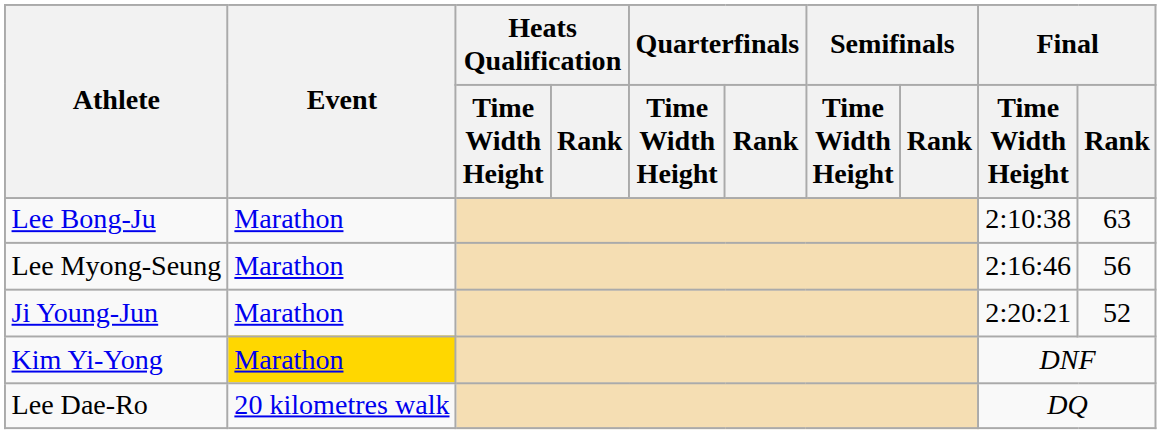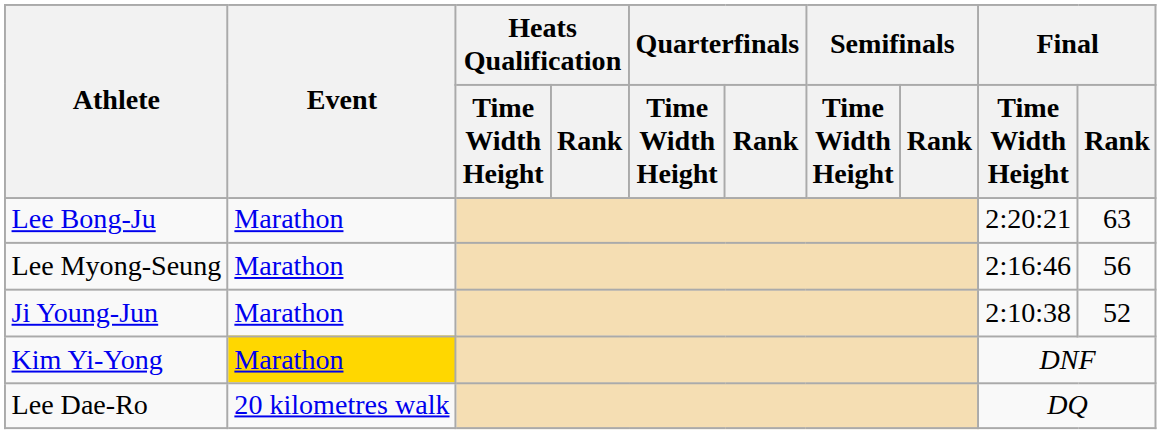 <table class=wikitable style="font-size:90%; ">
 <tr>
 <th rowspan="2">Athlete</th>
 <th rowspan="2">Event</th>
 <th colspan="2">Heats<br>Qualification</th>
 <th colspan="2">Quarterfinals</th>
 <th colspan="2">Semifinals</th>
 <th colspan="2">Final</th>
 </tr>
 <tr>
 <th>Time<br>Width<br>Height</th>
 <th>Rank</th>
 <th>Time<br>Width<br>Height</th>
 <th>Rank</th>
 <th>Time<br>Width<br>Height</th>
 <th>Rank</th>
 <th>Time<br>Width<br>Height</th>
 <th>Rank</th>
 </tr>
 <tr>
 <td><a href='#'>Lee Bong-Ju</a></td>
 <td><a href='#'>Marathon</a></td>
 <td colspan=6 bgcolor="wheat"></td>
-<td align=center>2:10:38</td>
+<td align=center>2:20:21</td>
 <td align=center>63</td>
 </tr>
 <tr>
 <td>Lee Myong-Seung</td>
 <td><a href='#'>Marathon</a></td>
 <td colspan=6 bgcolor="wheat"></td>
 <td align=center>2:16:46</td>
 <td align=center>56</td>
 </tr>
 <tr>
 <td><a href='#'>Ji Young-Jun</a></td>
 <td><a href='#'>Marathon</a></td>
 <td colspan=6 bgcolor="wheat"></td>
-<td align=center>2:20:21</td>
+<td align=center>2:10:38</td>
 <td align=center>52</td>
 </tr>
 <tr>
 <td><a href='#'>Kim Yi-Yong</a></td>
 <td style="background: gold;"><a href='#'>Marathon</a></td>
 <td colspan=6 bgcolor="wheat"></td>
 <td colspan=2 align=center><em>DNF</em></td>
 </tr>
 <tr>
 <td>Lee Dae-Ro</td>
 <td><a href='#'>20 kilometres walk</a></td>
 <td colspan=6 bgcolor="wheat"></td>
 <td colspan=2 align=center><em>DQ</em></td>
 </tr>
 </table>
